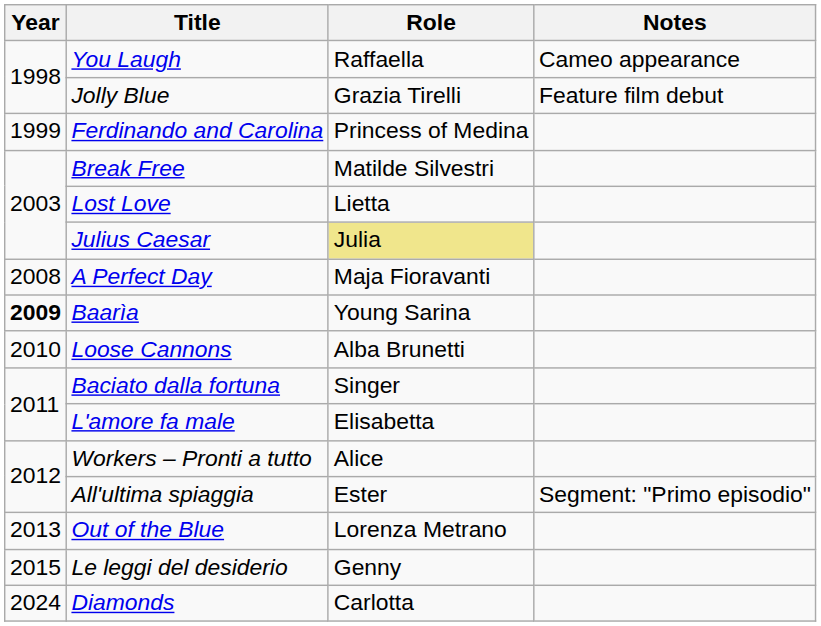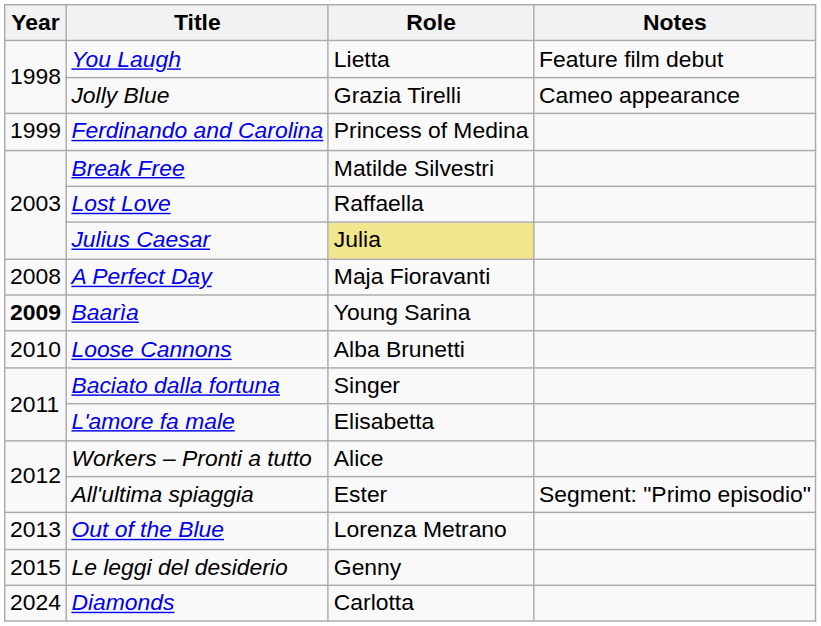 <table class="wikitable">
 <tr>
 <th>Year</th>
 <th>Title</th>
 <th>Role</th>
 <th>Notes</th>
 </tr>
 <tr>
 <td rowspan="2">1998</td>
 <td><em><a href='#'>You Laugh</a></em></td>
-<td>Raffaella</td>
-<td>Cameo appearance</td>
+<td>Lietta</td>
+<td>Feature film debut</td>
 </tr>
 <tr>
 <td><em>Jolly Blue</em></td>
 <td>Grazia Tirelli</td>
-<td>Feature film debut</td>
+<td>Cameo appearance</td>
 </tr>
 <tr>
 <td>1999</td>
 <td><em><a href='#'>Ferdinando and Carolina</a></em></td>
 <td>Princess of Medina</td>
 <td></td>
 </tr>
 <tr>
 <td rowspan="3">2003</td>
 <td><em><a href='#'>Break Free</a></em></td>
 <td>Matilde Silvestri</td>
 <td></td>
 </tr>
 <tr>
 <td><em><a href='#'>Lost Love</a></em></td>
-<td>Lietta</td>
+<td>Raffaella</td>
 <td></td>
 </tr>
 <tr>
 <td><em><a href='#'>Julius Caesar</a></em></td>
 <td style="background: khaki;">Julia</td>
 <td></td>
 </tr>
 <tr>
 <td>2008</td>
 <td><em><a href='#'>A Perfect Day</a></em></td>
 <td>Maja Fioravanti</td>
 <td></td>
 </tr>
 <tr>
 <td><strong>2009</strong></td>
 <td><em><a href='#'>Baarìa</a></em></td>
 <td>Young Sarina</td>
 <td></td>
 </tr>
 <tr>
 <td>2010</td>
 <td><em><a href='#'>Loose Cannons</a></em></td>
 <td>Alba Brunetti</td>
 <td></td>
 </tr>
 <tr>
 <td rowspan="2">2011</td>
 <td><em><a href='#'>Baciato dalla fortuna</a></em></td>
 <td>Singer</td>
 <td></td>
 </tr>
 <tr>
 <td><em><a href='#'>L'amore fa male</a></em></td>
 <td>Elisabetta</td>
 <td></td>
 </tr>
 <tr>
 <td rowspan="2">2012</td>
 <td><em>Workers – Pronti a tutto</em></td>
 <td>Alice</td>
 <td></td>
 </tr>
 <tr>
 <td><em>All'ultima spiaggia</em></td>
 <td>Ester</td>
 <td>Segment: "Primo episodio"</td>
 </tr>
 <tr>
 <td>2013</td>
 <td><em><a href='#'>Out of the Blue</a></em></td>
 <td>Lorenza Metrano</td>
 <td></td>
 </tr>
 <tr>
 <td>2015</td>
 <td><em>Le leggi del desiderio</em></td>
 <td>Genny</td>
 <td></td>
 </tr>
 <tr>
 <td>2024</td>
 <td><em><a href='#'>Diamonds</a></em></td>
 <td>Carlotta</td>
 <td></td>
 </tr>
 </table>
